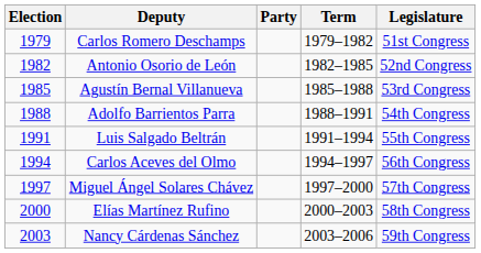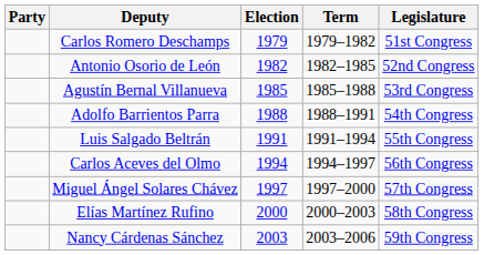 <table class="wikitable sortable" style="text-align: center">
 <tr>
+<th class="unsortable">Party</th>
+<th class="unsortable">Deputy</th>
 <th>Election</th>
-<th class="unsortable">Deputy</th>
-<th class="unsortable">Party</th>
 <th class="unsortable">Term</th>
 <th class="unsortable">Legislature</th>
 </tr>
 <tr>
+<td></td>
+<td><a href='#'>Carlos Romero Deschamps</a></td>
 <td><a href='#'>1979</a></td>
-<td><a href='#'>Carlos Romero Deschamps</a></td>
-<td></td>
 <td>1979–1982</td>
 <td><a href='#'>51st Congress</a></td>
 </tr>
 <tr>
+<td></td>
+<td><a href='#'>Antonio Osorio de León</a></td>
 <td><a href='#'>1982</a></td>
-<td><a href='#'>Antonio Osorio de León</a></td>
-<td></td>
 <td>1982–1985</td>
 <td><a href='#'>52nd Congress</a></td>
 </tr>
 <tr>
+<td></td>
+<td><a href='#'>Agustín Bernal Villanueva</a></td>
 <td><a href='#'>1985</a></td>
-<td><a href='#'>Agustín Bernal Villanueva</a></td>
-<td></td>
 <td>1985–1988</td>
 <td><a href='#'>53rd Congress</a></td>
 </tr>
 <tr>
+<td></td>
+<td><a href='#'>Adolfo Barrientos Parra</a></td>
 <td><a href='#'>1988</a></td>
-<td><a href='#'>Adolfo Barrientos Parra</a></td>
-<td></td>
 <td>1988–1991</td>
 <td><a href='#'>54th Congress</a></td>
 </tr>
 <tr>
+<td></td>
+<td><a href='#'>Luis Salgado Beltrán</a></td>
 <td><a href='#'>1991</a></td>
-<td><a href='#'>Luis Salgado Beltrán</a></td>
-<td></td>
 <td>1991–1994</td>
 <td><a href='#'>55th Congress</a></td>
 </tr>
 <tr>
+<td></td>
+<td><a href='#'>Carlos Aceves del Olmo</a></td>
 <td><a href='#'>1994</a></td>
-<td><a href='#'>Carlos Aceves del Olmo</a></td>
-<td></td>
 <td>1994–1997</td>
 <td><a href='#'>56th Congress</a></td>
 </tr>
 <tr>
+<td></td>
+<td><a href='#'>Miguel Ángel Solares Chávez</a></td>
 <td><a href='#'>1997</a></td>
-<td><a href='#'>Miguel Ángel Solares Chávez</a></td>
-<td></td>
 <td>1997–2000</td>
 <td><a href='#'>57th Congress</a></td>
 </tr>
 <tr>
+<td></td>
+<td><a href='#'>Elías Martínez Rufino</a></td>
 <td><a href='#'>2000</a></td>
-<td><a href='#'>Elías Martínez Rufino</a></td>
-<td></td>
 <td>2000–2003</td>
 <td><a href='#'>58th Congress</a></td>
 </tr>
 <tr>
+<td></td>
+<td><a href='#'>Nancy Cárdenas Sánchez</a></td>
 <td><a href='#'>2003</a></td>
-<td><a href='#'>Nancy Cárdenas Sánchez</a></td>
-<td></td>
 <td>2003–2006</td>
 <td><a href='#'>59th Congress</a></td>
 </tr>
 </table>
